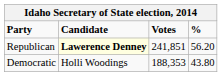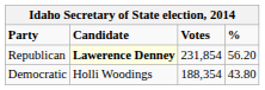 <table class="wikitable">
 <tr>
 <th colspan="4">Idaho Secretary of State election, 2014</th>
 </tr>
 <tr>
 <td><strong>Party</strong></td>
 <td><strong>Candidate</strong></td>
 <td><strong>Votes</strong></td>
 <td><strong>%</strong></td>
 </tr>
 <tr>
 <td>Republican</td>
 <td style="background: lightyellow;"><strong>Lawerence Denney</strong></td>
-<td>241,851</td>
+<td>231,854</td>
 <td>56.20</td>
 </tr>
 <tr>
 <td>Democratic</td>
 <td>Holli Woodings</td>
-<td>188,353</td>
+<td>188,354</td>
 <td>43.80</td>
 </tr>
 </table>
